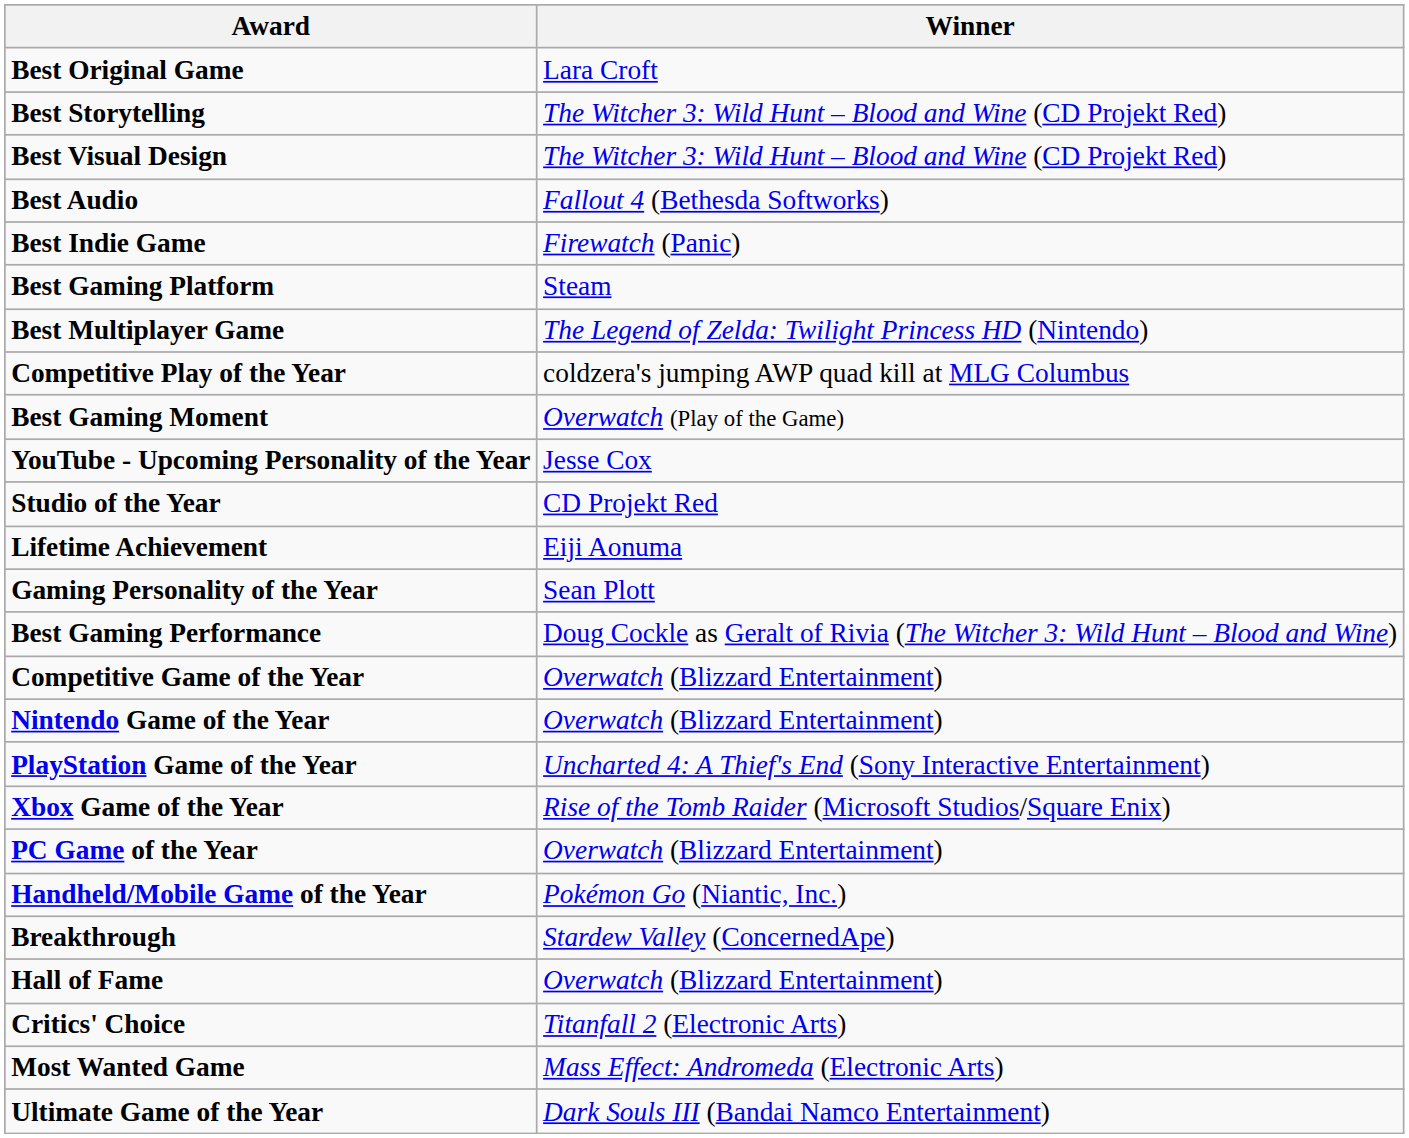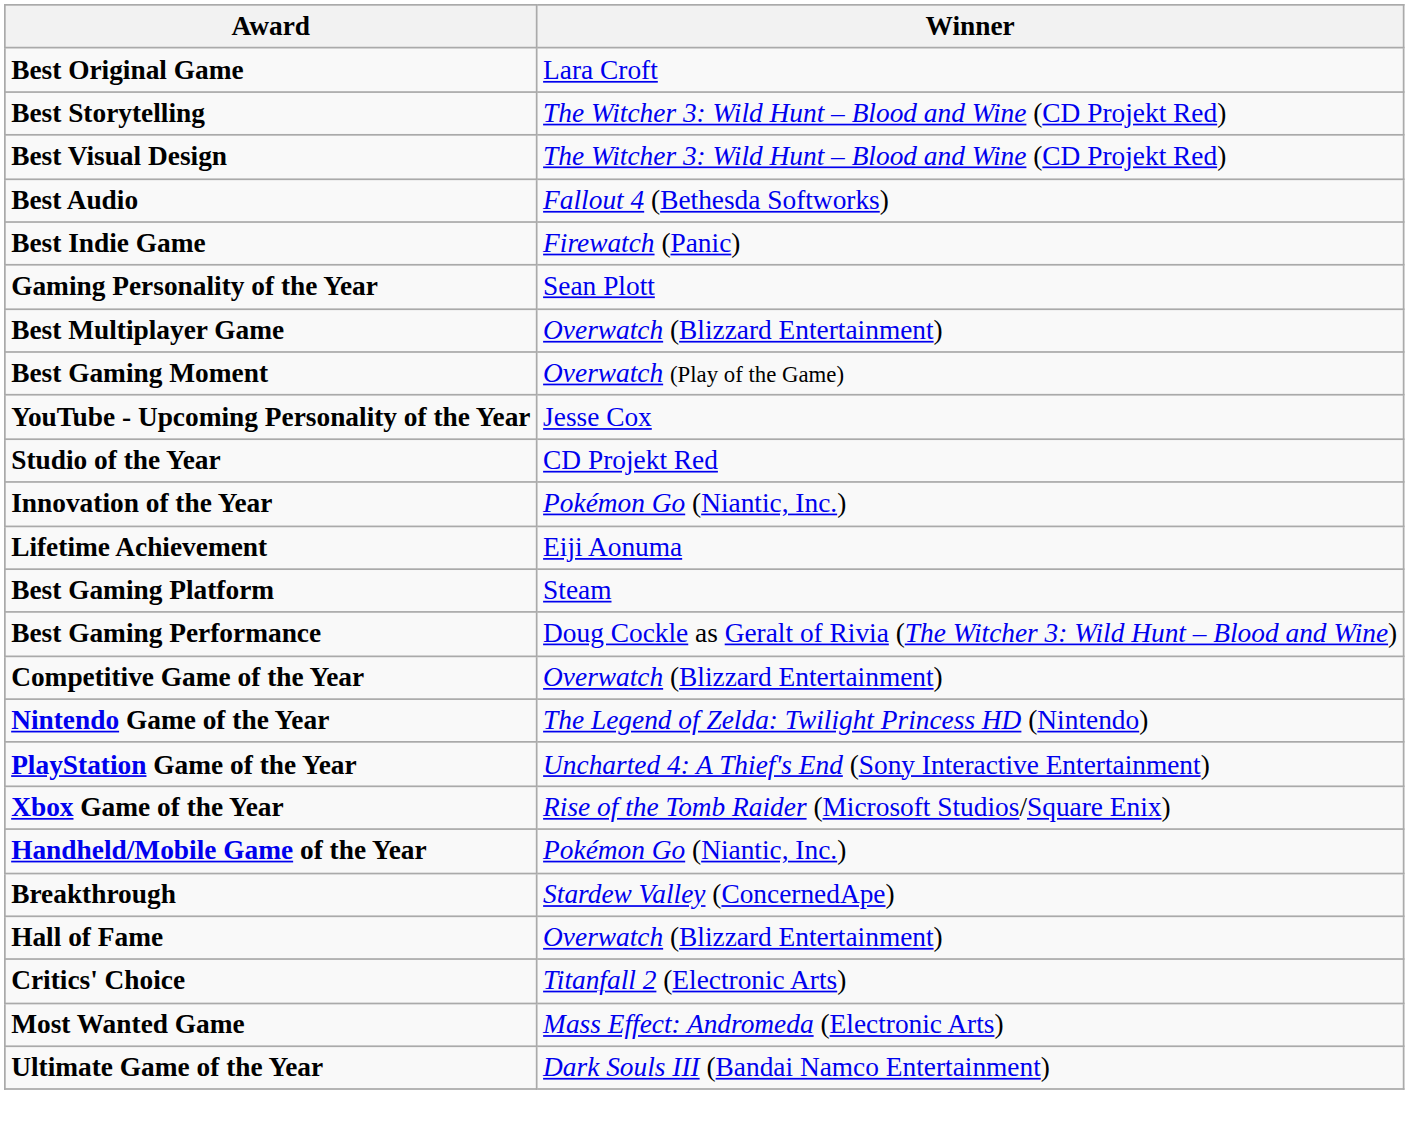 <table class="wikitable">
 <tr>
 <th><strong>Award</strong></th>
 <th><strong>Winner</strong></th>
 </tr>
 <tr>
 <td><strong>Best Original Game</strong></td>
 <td><a href='#'>Lara Croft</a></td>
 </tr>
 <tr>
 <td><strong>Best Storytelling</strong></td>
 <td><em><a href='#'>The Witcher 3: Wild Hunt – Blood and Wine</a></em> (<a href='#'>CD Projekt Red</a>)</td>
 </tr>
 <tr>
 <td><strong>Best Visual Design</strong></td>
 <td><em><a href='#'>The Witcher 3: Wild Hunt – Blood and Wine</a></em> (<a href='#'>CD Projekt Red</a>)</td>
 </tr>
 <tr>
 <td><strong>Best Audio</strong></td>
 <td><em><a href='#'>Fallout 4</a></em> (<a href='#'>Bethesda Softworks</a>)</td>
 </tr>
 <tr>
 <td><strong>Best Indie Game</strong></td>
 <td><em><a href='#'>Firewatch</a></em> (<a href='#'>Panic</a>)</td>
 </tr>
 <tr>
-<td><strong>Best Gaming Platform</strong></td>
-<td><a href='#'>Steam</a></td>
+<td><strong>Gaming Personality of the Year</strong></td>
+<td><a href='#'>Sean Plott</a></td>
 </tr>
 <tr>
 <td><strong>Best Multiplayer Game</strong></td>
-<td><em><a href='#'>The Legend of Zelda: Twilight Princess HD</a></em> (<a href='#'>Nintendo</a>)</td>
-</tr>
-<tr>
-<td><strong>Competitive Play of the Year</strong></td>
-<td>coldzera's jumping AWP quad kill at <a href='#'>MLG Columbus</a></td>
+<td><em><a href='#'>Overwatch</a></em> (<a href='#'>Blizzard Entertainment</a>)</td>
 </tr>
 <tr>
 <td><strong>Best Gaming Moment</strong></td>
 <td><em><a href='#'>Overwatch</a></em> <small>(Play of the Game)</small></td>
 </tr>
 <tr>
 <td><strong>YouTube - Upcoming Personality of the Year</strong></td>
 <td><a href='#'>Jesse Cox</a></td>
 </tr>
 <tr>
 <td><strong>Studio of the Year</strong></td>
 <td><a href='#'>CD Projekt Red</a></td>
 </tr>
 <tr>
+<td><strong>Innovation of the Year</strong></td>
+<td><em><a href='#'>Pokémon Go</a></em> (<a href='#'>Niantic, Inc.</a>)</td>
+</tr>
+<tr>
 <td><strong>Lifetime Achievement</strong></td>
 <td><a href='#'>Eiji Aonuma</a></td>
 </tr>
 <tr>
-<td><strong>Gaming Personality of the Year</strong></td>
-<td><a href='#'>Sean Plott</a></td>
+<td><strong>Best Gaming Platform</strong></td>
+<td><a href='#'>Steam</a></td>
 </tr>
 <tr>
 <td><strong>Best Gaming Performance</strong></td>
 <td><a href='#'>Doug Cockle</a> as <a href='#'>Geralt of Rivia</a> (<em><a href='#'>The Witcher 3: Wild Hunt – Blood and Wine</a></em>)</td>
 </tr>
 <tr>
 <td><strong>Competitive Game of the Year</strong></td>
 <td><em><a href='#'>Overwatch</a></em> (<a href='#'>Blizzard Entertainment</a>)</td>
 </tr>
 <tr>
 <td><strong><a href='#'>Nintendo</a> Game of the Year</strong></td>
-<td><em><a href='#'>Overwatch</a></em> (<a href='#'>Blizzard Entertainment</a>)</td>
+<td><em><a href='#'>The Legend of Zelda: Twilight Princess HD</a></em> (<a href='#'>Nintendo</a>)</td>
 </tr>
 <tr>
 <td><strong><a href='#'>PlayStation</a> Game of the Year</strong></td>
 <td><em><a href='#'>Uncharted 4: A Thief's End</a></em> (<a href='#'>Sony Interactive Entertainment</a>)</td>
 </tr>
 <tr>
 <td><strong><a href='#'>Xbox</a> Game of the Year</strong></td>
 <td><em><a href='#'>Rise of the Tomb Raider</a></em> (<a href='#'>Microsoft Studios</a>/<a href='#'>Square Enix</a>)</td>
-</tr>
-<tr>
-<td><strong><a href='#'>PC Game</a> of the Year</strong></td>
-<td><em><a href='#'>Overwatch</a></em> (<a href='#'>Blizzard Entertainment</a>)</td>
 </tr>
 <tr>
 <td><strong><a href='#'>Handheld/Mobile Game</a> of the Year</strong></td>
 <td><em><a href='#'>Pokémon Go</a></em> (<a href='#'>Niantic, Inc.</a>)</td>
 </tr>
 <tr>
 <td><strong>Breakthrough</strong></td>
 <td><em><a href='#'>Stardew Valley</a></em> (<a href='#'>ConcernedApe</a>)</td>
 </tr>
 <tr>
 <td><strong>Hall of Fame</strong></td>
 <td><em><a href='#'>Overwatch</a></em> (<a href='#'>Blizzard Entertainment</a>)</td>
 </tr>
 <tr>
 <td><strong>Critics' Choice</strong></td>
 <td><em><a href='#'>Titanfall 2</a></em> (<a href='#'>Electronic Arts</a>)</td>
 </tr>
 <tr>
 <td><strong>Most Wanted Game</strong></td>
 <td><em><a href='#'>Mass Effect: Andromeda</a></em> (<a href='#'>Electronic Arts</a>)</td>
 </tr>
 <tr>
 <td><strong>Ultimate Game of the Year</strong></td>
 <td><em><a href='#'>Dark Souls III</a></em> (<a href='#'>Bandai Namco Entertainment</a>)</td>
 </tr>
 </table>
